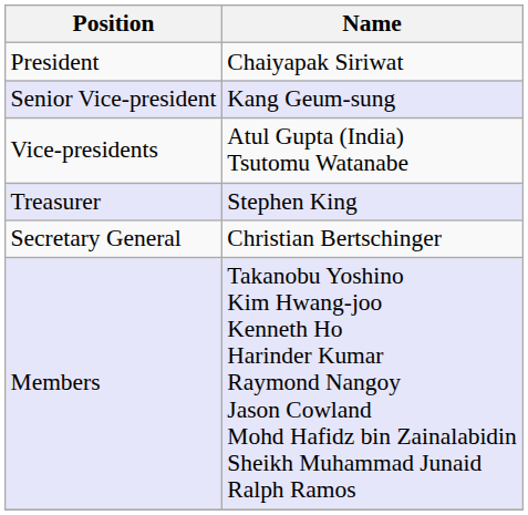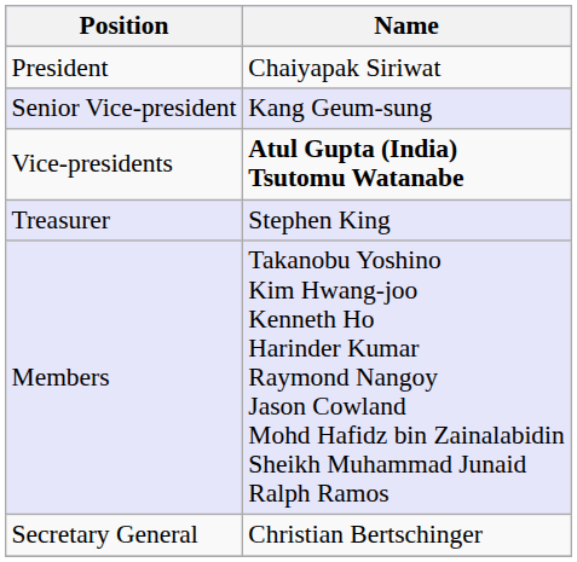 <table class="wikitable">
 <tr align="center" bgcolor="ccccff">
 <th>Position</th>
 <th>Name</th>
 </tr>
 <tr>
 <td>President</td>
 <td> Chaiyapak Siriwat</td>
 </tr>
 <tr bgcolor="E6E6FA">
 <td>Senior Vice-president</td>
 <td> Kang Geum-sung</td>
 </tr>
 <tr>
 <td>Vice-presidents</td>
-<td> Atul Gupta (India)<br> Tsutomu Watanabe</td>
+<td><strong> Atul Gupta (India)<br> Tsutomu Watanabe</strong></td>
 </tr>
 <tr bgcolor="E6E6FA">
 <td>Treasurer</td>
 <td> Stephen King</td>
-</tr>
-<tr>
-<td>Secretary General  </td>
-<td>  Christian Bertschinger</td>
 </tr>
 <tr bgcolor="E6E6FA">
 <td>Members</td>
 <td> Takanobu Yoshino<br> Kim Hwang-joo<br> Kenneth Ho<br> Harinder Kumar<br> Raymond Nangoy<br> Jason Cowland<br> Mohd Hafidz bin Zainalabidin<br> Sheikh Muhammad Junaid<br> Ralph Ramos</td>
 </tr>
 <tr>
+<td>Secretary General  </td>
+<td>  Christian Bertschinger</td>
+</tr>
+<tr>
 </tr>
 </table>
